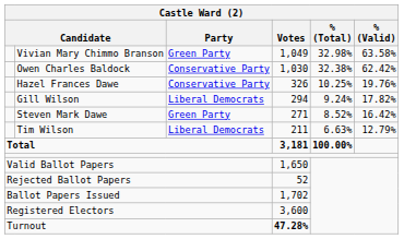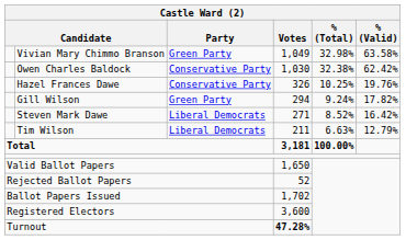 <table class="wikitable" border="1" style="text-align:right; font-size:100%">
 <tr>
 <th align=center colspan=6>Castle Ward (2)</th>
 </tr>
 <tr>
 <th valign=bottom align=left colspan=2>Candidate</th>
 <th valign=bottom align=left>Party</th>
 <th valign=bottom align=center>Votes</th>
 <th align=center>%<br>(Total)</th>
 <th align=center>%<br>(Valid)</th>
 </tr>
 <tr>
 <td bgcolor=> </td>
 <td align=left>Vivian Mary Chimmo Branson</td>
 <td align=left><a href='#'>Green Party</a></td>
 <td>1,049</td>
 <td>32.98%</td>
 <td>63.58%</td>
 </tr>
 <tr>
 <td bgcolor=> </td>
 <td align=left>Owen Charles Baldock</td>
 <td align=left><a href='#'>Conservative Party</a></td>
 <td>1,030</td>
 <td>32.38%</td>
 <td>62.42%</td>
 </tr>
 <tr>
 <td bgcolor=> </td>
 <td align=left>Hazel Frances Dawe</td>
 <td align=left><a href='#'>Conservative Party</a></td>
 <td>326</td>
 <td>10.25%</td>
 <td>19.76%</td>
 </tr>
 <tr>
 <td bgcolor=> </td>
 <td align=left>Gill Wilson</td>
-<td align=left><a href='#'>Liberal Democrats</a></td>
+<td align=left><a href='#'>Green Party</a></td>
 <td>294</td>
 <td>9.24%</td>
 <td>17.82%</td>
 </tr>
 <tr>
 <td bgcolor=> </td>
 <td align=left>Steven Mark Dawe</td>
-<td align=left><a href='#'>Green Party</a></td>
+<td align=left><a href='#'>Liberal Democrats</a></td>
 <td>271</td>
 <td>8.52%</td>
 <td>16.42%</td>
 </tr>
 <tr>
 <td bgcolor=> </td>
 <td align=left>Tim Wilson</td>
 <td align=left><a href='#'>Liberal Democrats</a></td>
 <td>211</td>
 <td>6.63%</td>
 <td>12.79%</td>
 </tr>
 <tr>
 <td align=left colspan=3><strong>Total</strong></td>
 <td><strong>3,181</strong></td>
 <td><strong>100.00%</strong></td>
 <td></td>
 </tr>
 <tr>
 <td align=left colspan=6></td>
 </tr>
 <tr>
 <td align=left colspan=3>Valid Ballot Papers</td>
 <td>1,650</td>
 <td colspan=2 rowspan=5></td>
 </tr>
 <tr>
 <td align=left colspan=3>Rejected Ballot Papers</td>
 <td>52</td>
 </tr>
 <tr>
 <td align=left colspan=3>Ballot Papers Issued</td>
 <td>1,702</td>
 </tr>
 <tr>
 <td align=left colspan=3>Registered Electors</td>
 <td>3,600</td>
 </tr>
 <tr>
 <td align=left colspan=3>Turnout</td>
 <td><strong>47.28%</strong></td>
 </tr>
 </table>
